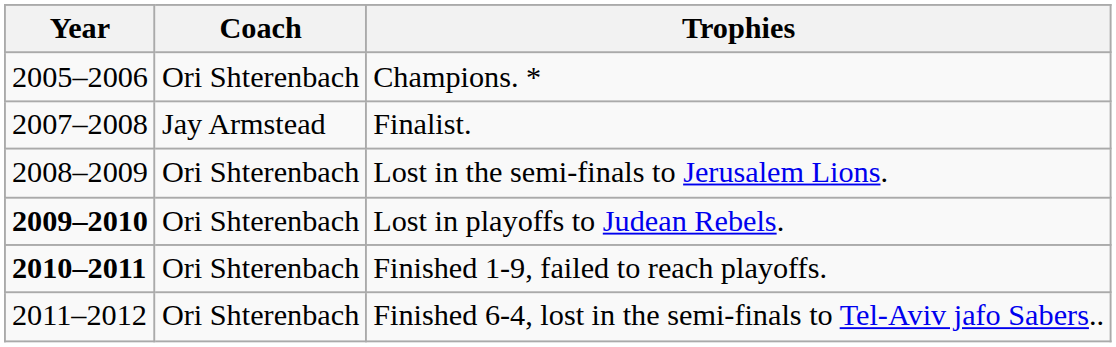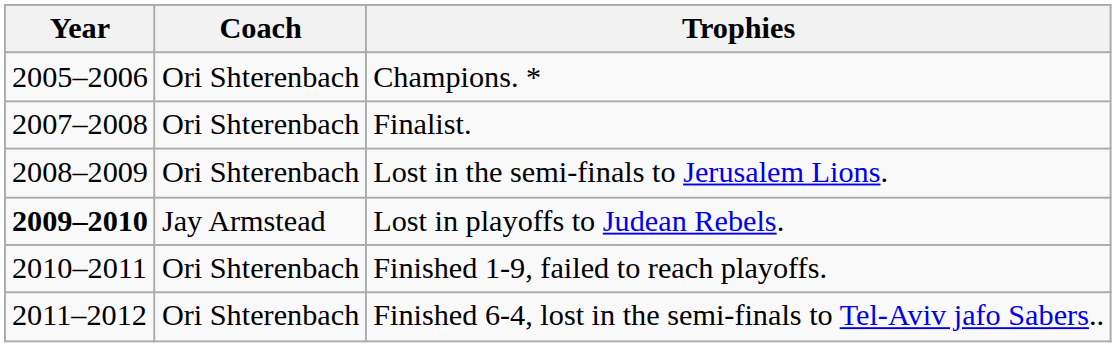 <table class="wikitable">
 <tr>
 <th>Year</th>
 <th>Coach</th>
 <th>Trophies</th>
 </tr>
 <tr>
 <td>2005–2006</td>
 <td>Ori Shterenbach</td>
 <td>Champions. *</td>
 </tr>
 <tr>
 <td>2007–2008</td>
-<td>Jay Armstead</td>
+<td>Ori Shterenbach</td>
 <td>Finalist.</td>
 </tr>
 <tr>
 <td>2008–2009</td>
 <td>Ori Shterenbach</td>
 <td>Lost in the semi-finals to <a href='#'>Jerusalem Lions</a>.</td>
 </tr>
 <tr>
 <td><strong>2009–2010</strong></td>
-<td>Ori Shterenbach</td>
+<td>Jay Armstead</td>
 <td>Lost in playoffs to <a href='#'>Judean Rebels</a>.</td>
 </tr>
 <tr>
-<td><strong>2010–2011</strong></td>
+<td>2010–2011</td>
 <td>Ori Shterenbach</td>
 <td>Finished 1-9, failed to reach playoffs.</td>
 </tr>
 <tr>
 <td>2011–2012</td>
 <td>Ori Shterenbach</td>
 <td>Finished 6-4, lost in the semi-finals to <a href='#'>Tel-Aviv jafo Sabers</a>..</td>
 </tr>
 </table>
